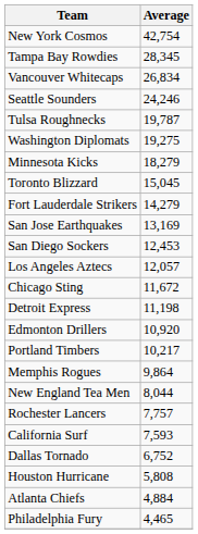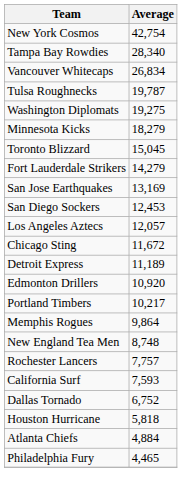 <table class="wikitable">
 <tr>
 <th>Team</th>
 <th>Average</th>
 </tr>
 <tr>
 <td>New York Cosmos</td>
 <td>42,754</td>
 </tr>
 <tr>
 <td>Tampa Bay Rowdies</td>
-<td>28,345</td>
+<td>28,340</td>
 </tr>
 <tr>
 <td>Vancouver Whitecaps</td>
 <td>26,834</td>
-</tr>
-<tr>
-<td>Seattle Sounders</td>
-<td>24,246</td>
 </tr>
 <tr>
 <td>Tulsa Roughnecks</td>
 <td>19,787</td>
 </tr>
 <tr>
 <td>Washington Diplomats</td>
 <td>19,275</td>
 </tr>
 <tr>
 <td>Minnesota Kicks</td>
 <td>18,279</td>
 </tr>
 <tr>
 <td>Toronto Blizzard</td>
 <td>15,045</td>
 </tr>
 <tr>
 <td>Fort Lauderdale Strikers</td>
 <td>14,279</td>
 </tr>
 <tr>
 <td>San Jose Earthquakes</td>
 <td>13,169</td>
 </tr>
 <tr>
 <td>San Diego Sockers</td>
 <td>12,453</td>
 </tr>
 <tr>
 <td>Los Angeles Aztecs</td>
 <td>12,057</td>
 </tr>
 <tr>
 <td>Chicago Sting</td>
 <td>11,672</td>
 </tr>
 <tr>
 <td>Detroit Express</td>
-<td>11,198</td>
+<td>11,189</td>
 </tr>
 <tr>
 <td>Edmonton Drillers</td>
 <td>10,920</td>
 </tr>
 <tr>
 <td>Portland Timbers</td>
 <td>10,217</td>
 </tr>
 <tr>
 <td>Memphis Rogues</td>
 <td>9,864</td>
 </tr>
 <tr>
 <td>New England Tea Men</td>
-<td>8,044</td>
+<td>8,748</td>
 </tr>
 <tr>
 <td>Rochester Lancers</td>
 <td>7,757</td>
 </tr>
 <tr>
 <td>California Surf</td>
 <td>7,593</td>
 </tr>
 <tr>
 <td>Dallas Tornado</td>
 <td>6,752</td>
 </tr>
 <tr>
 <td>Houston Hurricane</td>
-<td>5,808</td>
+<td>5,818</td>
 </tr>
 <tr>
 <td>Atlanta Chiefs</td>
 <td>4,884</td>
 </tr>
 <tr>
 <td>Philadelphia Fury</td>
 <td>4,465</td>
 </tr>
 <tr>
 </tr>
 </table>
